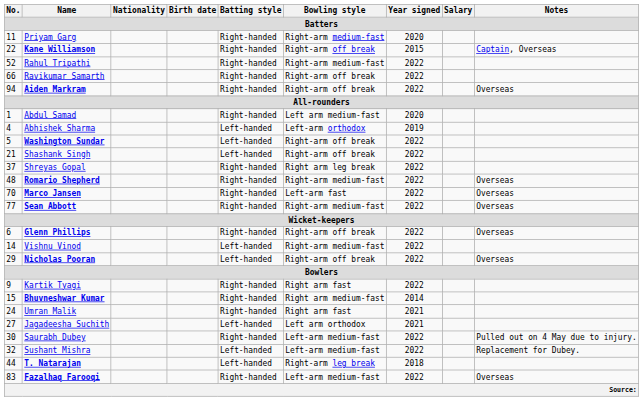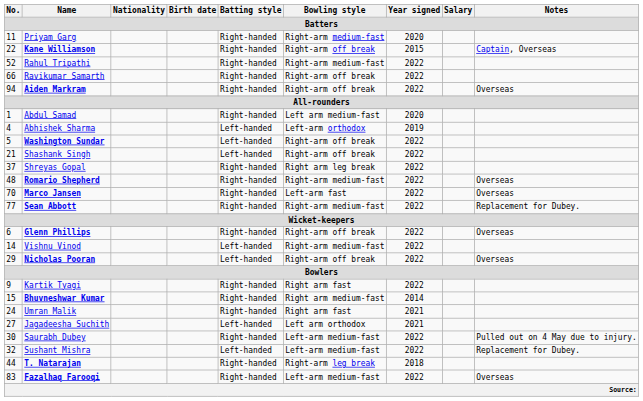 <table class="wikitable"  style="font-size:85%;">
 <tr>
 <th>No.</th>
 <th>Name</th>
 <th>Nationality</th>
 <th>Birth date</th>
 <th>Batting style</th>
 <th>Bowling style</th>
 <th>Year signed</th>
 <th>Salary</th>
 <th>Notes</th>
 </tr>
 <tr>
 <th colspan="9"  style="background:#dcdcdc; text-align:center;">Batters</th>
 </tr>
 <tr>
 <td>11</td>
 <td><a href='#'>Priyam Garg</a></td>
 <td></td>
 <td></td>
 <td>Right-handed</td>
 <td>Right-arm <a href='#'>medium-fast</a></td>
 <td style="text-align:center;">2020</td>
 <td style="text-align:right;"></td>
 <td></td>
 </tr>
 <tr>
 <td>22</td>
 <td><strong><a href='#'>Kane Williamson</a></strong></td>
 <td></td>
 <td></td>
 <td>Right-handed</td>
 <td>Right-arm <a href='#'>off break</a></td>
 <td style="text-align:center;">2015</td>
 <td style="text-align:right;"></td>
 <td><a href='#'>Captain</a>, Overseas</td>
 </tr>
 <tr>
 <td>52</td>
 <td><a href='#'>Rahul Tripathi</a></td>
 <td></td>
 <td></td>
 <td>Right-handed</td>
 <td>Right-arm medium-fast</td>
 <td style="text-align:center;">2022</td>
 <td style="text-align:right;"></td>
 <td></td>
 </tr>
 <tr>
 <td>66</td>
 <td><a href='#'>Ravikumar Samarth</a></td>
 <td></td>
 <td></td>
 <td>Right-handed</td>
 <td>Right-arm off break</td>
 <td style="text-align:center;">2022</td>
 <td style="text-align:right;"></td>
 <td></td>
 </tr>
 <tr>
 <td>94</td>
 <td><strong><a href='#'>Aiden Markram</a></strong></td>
 <td></td>
 <td></td>
 <td>Right-handed</td>
 <td>Right-arm off break</td>
 <td style="text-align:center;">2022</td>
 <td style="text-align:right;"></td>
 <td>Overseas</td>
 </tr>
 <tr>
 <th colspan="9"  style="background:#dcdcdc; text-align:center;">All-rounders</th>
 </tr>
 <tr>
 <td>1</td>
 <td><a href='#'>Abdul Samad</a></td>
 <td></td>
 <td></td>
 <td>Right-handed</td>
 <td>Left arm medium-fast</td>
 <td style="text-align:center;">2020</td>
 <td style="text-align:right;"></td>
 <td></td>
 </tr>
 <tr>
 <td>4</td>
 <td><a href='#'>Abhishek Sharma</a></td>
 <td></td>
 <td></td>
 <td>Left-handed</td>
 <td>Left-arm <a href='#'>orthodox</a></td>
 <td style="text-align:center;">2019</td>
 <td style="text-align:right;"></td>
 <td></td>
 </tr>
 <tr>
 <td>5</td>
 <td><strong><a href='#'>Washington Sundar</a></strong></td>
 <td></td>
 <td></td>
 <td>Left-handed</td>
 <td>Right-arm off break</td>
 <td style="text-align:center;">2022</td>
 <td style="text-align:right;"></td>
 <td></td>
 </tr>
 <tr>
 <td>21</td>
 <td><a href='#'>Shashank Singh</a></td>
 <td></td>
 <td></td>
 <td>Left-handed</td>
 <td>Right-arm off break</td>
 <td style="text-align:center;">2022</td>
 <td style="text-align:right;"></td>
 <td></td>
 </tr>
 <tr>
 <td>37</td>
 <td><a href='#'>Shreyas Gopal</a></td>
 <td></td>
 <td></td>
 <td>Right-handed</td>
 <td>Right arm leg break</td>
 <td style="text-align:center;">2022</td>
 <td style="text-align:right;"></td>
 <td></td>
 </tr>
 <tr>
 <td>48</td>
 <td><strong><a href='#'>Romario Shepherd</a></strong></td>
 <td></td>
 <td></td>
 <td>Right-handed</td>
 <td>Right-arm medium-fast</td>
 <td style="text-align:center;">2022</td>
 <td style="text-align:right;"></td>
 <td>Overseas</td>
 </tr>
 <tr>
 <td>70</td>
 <td><strong><a href='#'>Marco Jansen</a></strong></td>
 <td></td>
 <td></td>
 <td>Right-handed</td>
 <td>Left-arm fast</td>
 <td style="text-align:center;">2022</td>
 <td style="text-align:right;"></td>
 <td>Overseas</td>
 </tr>
 <tr>
 <td>77</td>
 <td><strong><a href='#'>Sean Abbott</a></strong></td>
 <td></td>
 <td></td>
 <td>Right-handed</td>
 <td>Right-arm medium-fast</td>
 <td style="text-align:center;">2022</td>
 <td style="text-align:right;"></td>
-<td>Overseas</td>
+<td>Replacement for Dubey.</td>
 </tr>
 <tr>
 <th colspan="9"  style="background:#dcdcdc; text-align:center;">Wicket-keepers</th>
 </tr>
 <tr>
 <td>6</td>
 <td><strong><a href='#'>Glenn Phillips</a></strong></td>
 <td></td>
 <td></td>
 <td>Right-handed</td>
 <td>Right-arm off break</td>
 <td style="text-align:center;">2022</td>
 <td style="text-align:right;"></td>
 <td>Overseas</td>
 </tr>
 <tr>
 <td>14</td>
 <td><a href='#'>Vishnu Vinod</a></td>
 <td></td>
 <td></td>
 <td>Left-handed</td>
 <td>Right-arm medium-fast</td>
 <td style="text-align:center;">2022</td>
 <td style="text-align:right;"></td>
 <td></td>
 </tr>
 <tr>
 <td>29</td>
 <td><strong><a href='#'>Nicholas Pooran</a></strong></td>
 <td></td>
 <td></td>
 <td>Left-handed</td>
 <td>Right-arm off break</td>
 <td style="text-align:center;">2022</td>
 <td style="text-align:right;"></td>
 <td>Overseas</td>
 </tr>
 <tr>
 <th colspan="9"  style="background:#dcdcdc; text-align:center;">Bowlers</th>
 </tr>
 <tr>
 <td>9</td>
 <td><a href='#'>Kartik Tyagi</a></td>
 <td></td>
 <td></td>
 <td>Right-handed</td>
 <td>Right arm fast</td>
 <td style="text-align:center;">2022</td>
 <td style="text-align:right;"></td>
 <td></td>
 </tr>
 <tr>
 <td>15</td>
 <td><strong><a href='#'>Bhuvneshwar Kumar</a></strong></td>
 <td></td>
 <td></td>
 <td>Right-handed</td>
 <td>Right arm medium-fast</td>
 <td style="text-align:center;">2014</td>
 <td style="text-align:right;"></td>
 <td></td>
 </tr>
 <tr>
 <td>24</td>
 <td><a href='#'>Umran Malik</a></td>
 <td></td>
 <td></td>
 <td>Right-handed</td>
 <td>Right arm fast</td>
 <td style="text-align:center;">2021</td>
 <td style="text-align:right;"></td>
 <td></td>
 </tr>
 <tr>
 <td>27</td>
 <td><a href='#'>Jagadeesha Suchith</a></td>
 <td></td>
 <td></td>
 <td>Left-handed</td>
 <td>Left arm orthodox</td>
 <td style="text-align:center;">2021</td>
 <td style="text-align:right;"></td>
 <td></td>
 </tr>
 <tr>
 <td>30</td>
 <td><a href='#'>Saurabh Dubey</a></td>
 <td></td>
 <td></td>
 <td>Right-handed</td>
 <td>Left-arm medium-fast</td>
 <td style="text-align:center;">2022</td>
 <td style="text-align:right;"></td>
 <td>Pulled out on 4 May due to  injury.</td>
 </tr>
 <tr>
 <td>32</td>
 <td><a href='#'>Sushant Mishra</a></td>
 <td></td>
 <td></td>
 <td>Left-handed</td>
 <td>Left-arm medium-fast</td>
 <td style="text-align:center;">2022</td>
 <td style="text-align:right;"></td>
 <td>Replacement for Dubey.</td>
 </tr>
 <tr>
 <td>44</td>
 <td><strong><a href='#'>T. Natarajan</a></strong></td>
 <td></td>
 <td></td>
-<td>Left-handed</td>
+<td>Right-handed</td>
 <td>Right-arm <a href='#'>leg break</a></td>
 <td style="text-align:center;">2018</td>
 <td style="text-align:right;"></td>
 <td></td>
 </tr>
 <tr>
 <td>83</td>
 <td><strong><a href='#'>Fazalhaq Farooqi</a></strong></td>
 <td></td>
 <td></td>
 <td>Right-handed</td>
 <td>Left-arm medium-fast</td>
 <td style="text-align:center;">2022</td>
 <td style="text-align:right;"></td>
 <td>Overseas</td>
 </tr>
 <tr>
 <th colspan="9" style="text-align:right;"><small>Source:</small></th>
 </tr>
 </table>
